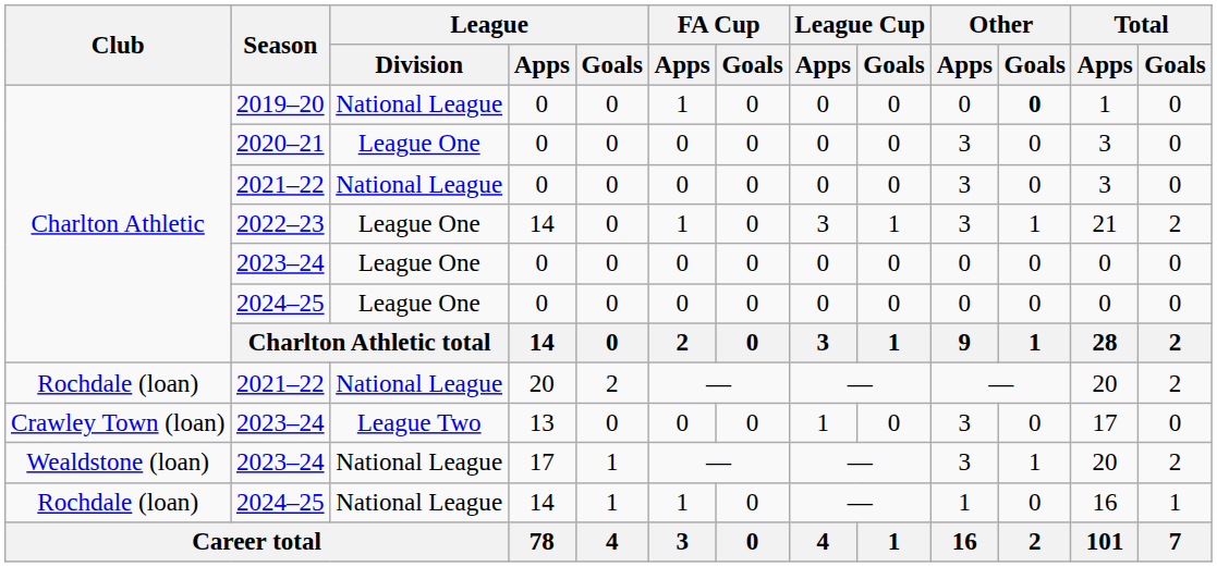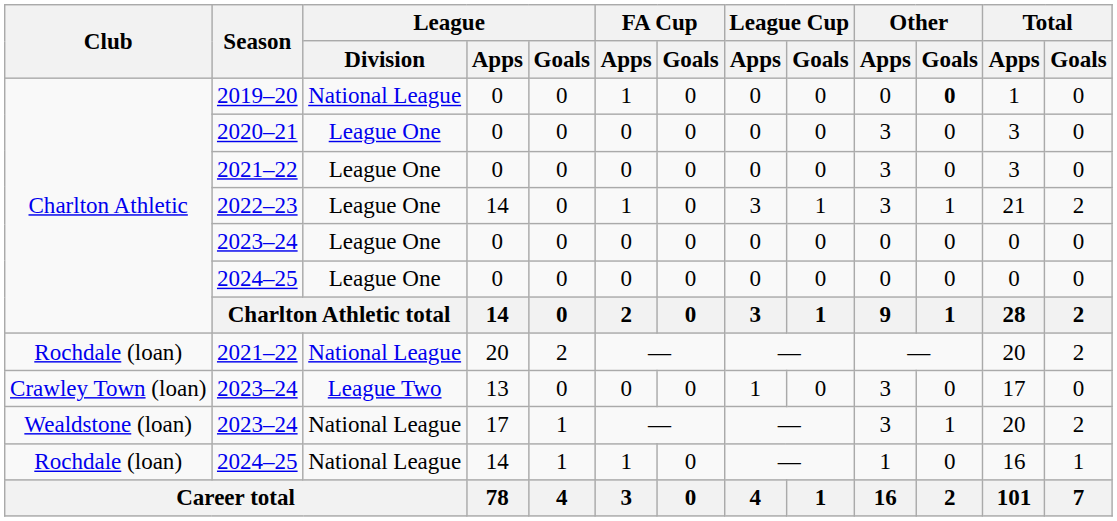 <table class="wikitable" style="text-align: center;">
 <tr>
 <th rowspan="2">Club</th>
 <th rowspan="2">Season</th>
 <th colspan="3">League</th>
 <th colspan="2">FA Cup</th>
 <th colspan="2">League Cup</th>
 <th colspan="2">Other</th>
 <th colspan="2">Total</th>
 </tr>
 <tr>
 <th>Division</th>
 <th>Apps</th>
 <th>Goals</th>
 <th>Apps</th>
 <th>Goals</th>
 <th>Apps</th>
 <th>Goals</th>
 <th>Apps</th>
 <th>Goals</th>
 <th>Apps</th>
 <th>Goals</th>
 </tr>
 <tr>
 <td rowspan="7"><a href='#'>Charlton Athletic</a></td>
 <td><a href='#'>2019–20</a></td>
 <td><a href='#'>National League</a></td>
 <td>0</td>
 <td>0</td>
 <td>1</td>
 <td>0</td>
 <td>0</td>
 <td>0</td>
 <td>0</td>
 <td><strong>0</strong></td>
 <td>1</td>
 <td>0</td>
 </tr>
 <tr>
 <td><a href='#'>2020–21</a></td>
 <td><a href='#'>League One</a></td>
 <td>0</td>
 <td>0</td>
 <td>0</td>
 <td>0</td>
 <td>0</td>
 <td>0</td>
 <td>3</td>
 <td>0</td>
 <td>3</td>
 <td>0</td>
 </tr>
 <tr>
 <td><a href='#'>2021–22</a></td>
-<td><a href='#'>National League</a></td>
+<td>League One</td>
 <td>0</td>
 <td>0</td>
 <td>0</td>
 <td>0</td>
 <td>0</td>
 <td>0</td>
 <td>3</td>
 <td>0</td>
 <td>3</td>
 <td>0</td>
 </tr>
 <tr>
 <td><a href='#'>2022–23</a></td>
 <td>League One</td>
 <td>14</td>
 <td>0</td>
 <td>1</td>
 <td>0</td>
 <td>3</td>
 <td>1</td>
 <td>3</td>
 <td>1</td>
 <td>21</td>
 <td>2</td>
 </tr>
 <tr>
 <td><a href='#'>2023–24</a></td>
 <td>League One</td>
 <td>0</td>
 <td>0</td>
 <td>0</td>
 <td>0</td>
 <td>0</td>
 <td>0</td>
 <td>0</td>
 <td>0</td>
 <td>0</td>
 <td>0</td>
 </tr>
 <tr>
 <td><a href='#'>2024–25</a></td>
 <td>League One</td>
 <td>0</td>
 <td>0</td>
 <td>0</td>
 <td>0</td>
 <td>0</td>
 <td>0</td>
 <td>0</td>
 <td>0</td>
 <td>0</td>
 <td>0</td>
 </tr>
 <tr>
 <th colspan="2">Charlton Athletic total</th>
 <th>14</th>
 <th>0</th>
 <th>2</th>
 <th>0</th>
 <th>3</th>
 <th>1</th>
 <th>9</th>
 <th>1</th>
 <th>28</th>
 <th>2</th>
 </tr>
 <tr>
 <td><a href='#'>Rochdale</a> (loan)</td>
 <td><a href='#'>2021–22</a></td>
 <td><a href='#'>National League</a></td>
 <td>20</td>
 <td>2</td>
 <td colspan="2">—</td>
 <td colspan="2">—</td>
 <td colspan="2">—</td>
 <td>20</td>
 <td>2</td>
 </tr>
 <tr>
 <td><a href='#'>Crawley Town</a> (loan)</td>
 <td><a href='#'>2023–24</a></td>
 <td><a href='#'>League Two</a></td>
 <td>13</td>
 <td>0</td>
 <td>0</td>
 <td>0</td>
 <td>1</td>
 <td>0</td>
 <td>3</td>
 <td>0</td>
 <td>17</td>
 <td>0</td>
 </tr>
 <tr>
 <td><a href='#'>Wealdstone</a> (loan)</td>
 <td><a href='#'>2023–24</a></td>
 <td>National League</td>
 <td>17</td>
 <td>1</td>
 <td colspan="2">—</td>
 <td colspan="2">—</td>
 <td>3</td>
 <td>1</td>
 <td>20</td>
 <td>2</td>
 </tr>
 <tr>
 <td><a href='#'>Rochdale</a> (loan)</td>
 <td><a href='#'>2024–25</a></td>
 <td>National League</td>
 <td>14</td>
 <td>1</td>
 <td>1</td>
 <td>0</td>
 <td colspan="2">—</td>
 <td>1</td>
 <td>0</td>
 <td>16</td>
 <td>1</td>
 </tr>
 <tr>
 <th colspan="3">Career total</th>
 <th>78</th>
 <th>4</th>
 <th>3</th>
 <th>0</th>
 <th>4</th>
 <th>1</th>
 <th>16</th>
 <th>2</th>
 <th>101</th>
 <th>7</th>
 </tr>
 </table>
